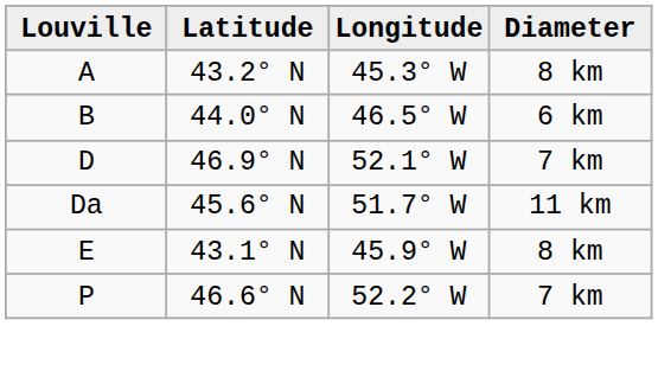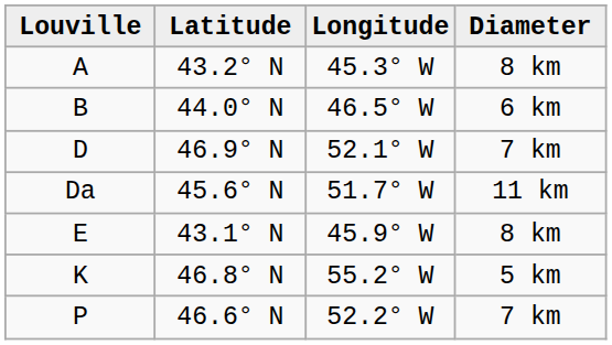 <table class="wikitable">
 <tr>
 <th width="25%" style="background:#eeeeee;">Louville</th>
 <th width="25%" style="background:#eeeeee;">Latitude</th>
 <th width="25%" style="background:#eeeeee;">Longitude</th>
 <th width="25%" style="background:#eeeeee;">Diameter</th>
 </tr>
 <tr>
 <td align="center">A</td>
 <td align="center">43.2° N</td>
 <td align="center">45.3° W</td>
 <td align="center">8 km</td>
 </tr>
 <tr>
 <td align="center">B</td>
 <td align="center">44.0° N</td>
 <td align="center">46.5° W</td>
 <td align="center">6 km</td>
 </tr>
 <tr>
 <td align="center">D</td>
 <td align="center">46.9° N</td>
 <td align="center">52.1° W</td>
 <td align="center">7 km</td>
 </tr>
 <tr>
 <td align="center">Da</td>
 <td align="center">45.6° N</td>
 <td align="center">51.7° W</td>
 <td align="center">11 km</td>
 </tr>
 <tr>
 <td align="center">E</td>
 <td align="center">43.1° N</td>
 <td align="center">45.9° W</td>
 <td align="center">8 km</td>
 </tr>
 <tr>
+<td align="center">K</td>
+<td align="center">46.8° N</td>
+<td align="center">55.2° W</td>
+<td align="center">5 km</td>
+</tr>
+<tr>
 <td align="center">P</td>
 <td align="center">46.6° N</td>
 <td align="center">52.2° W</td>
 <td align="center">7 km</td>
 </tr>
 </table>
